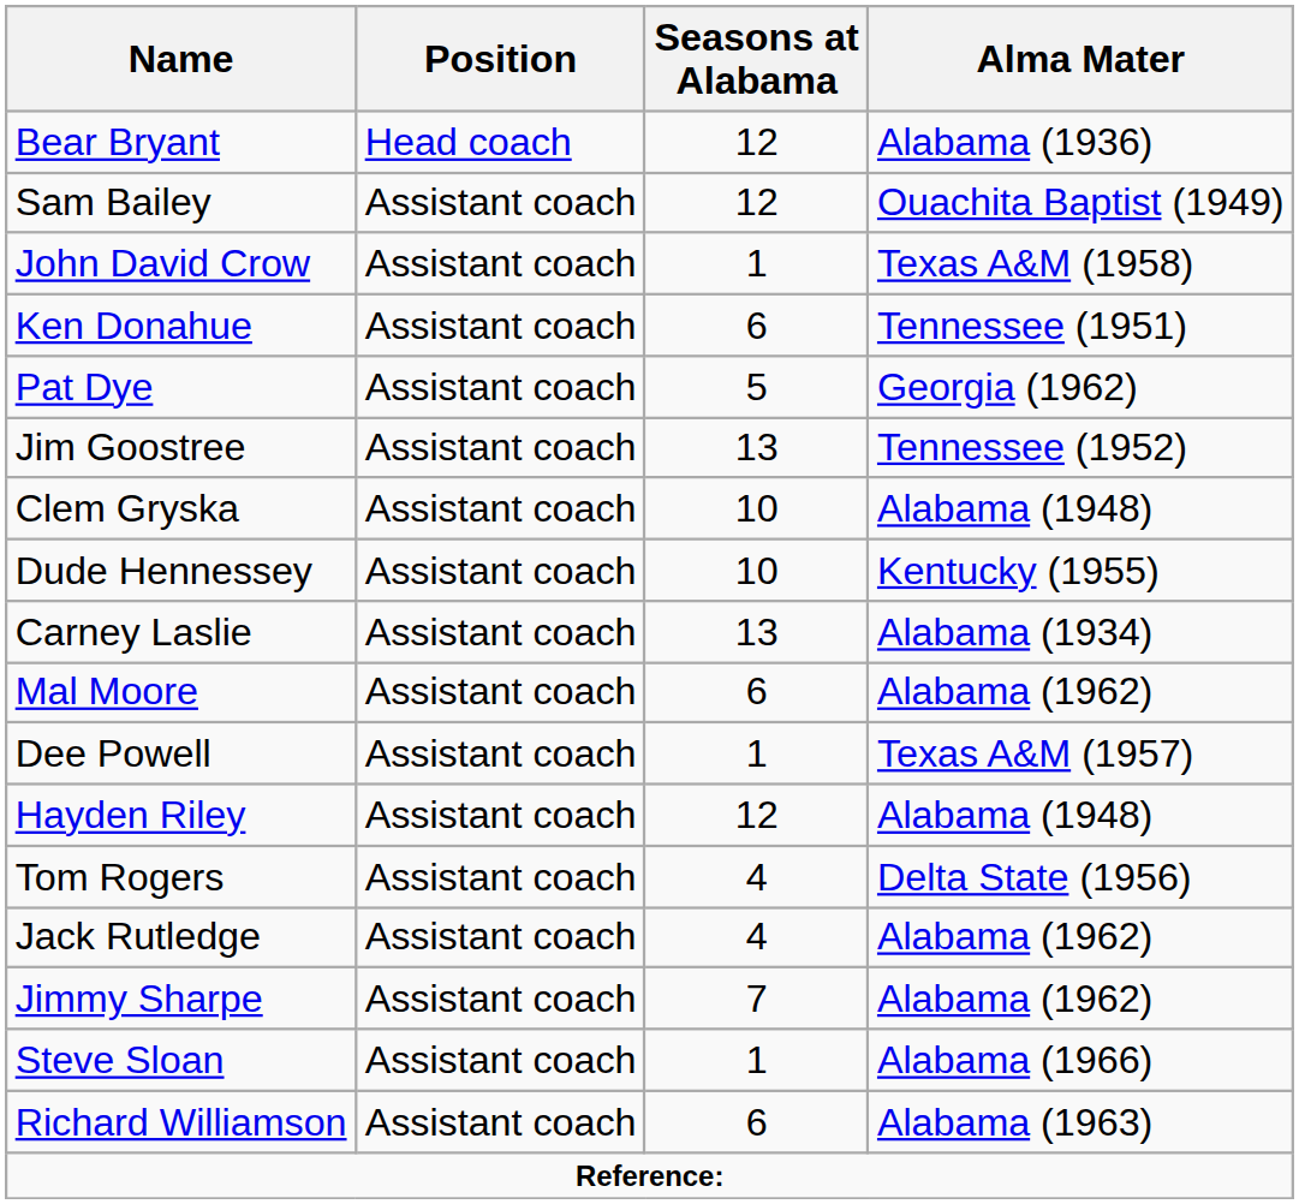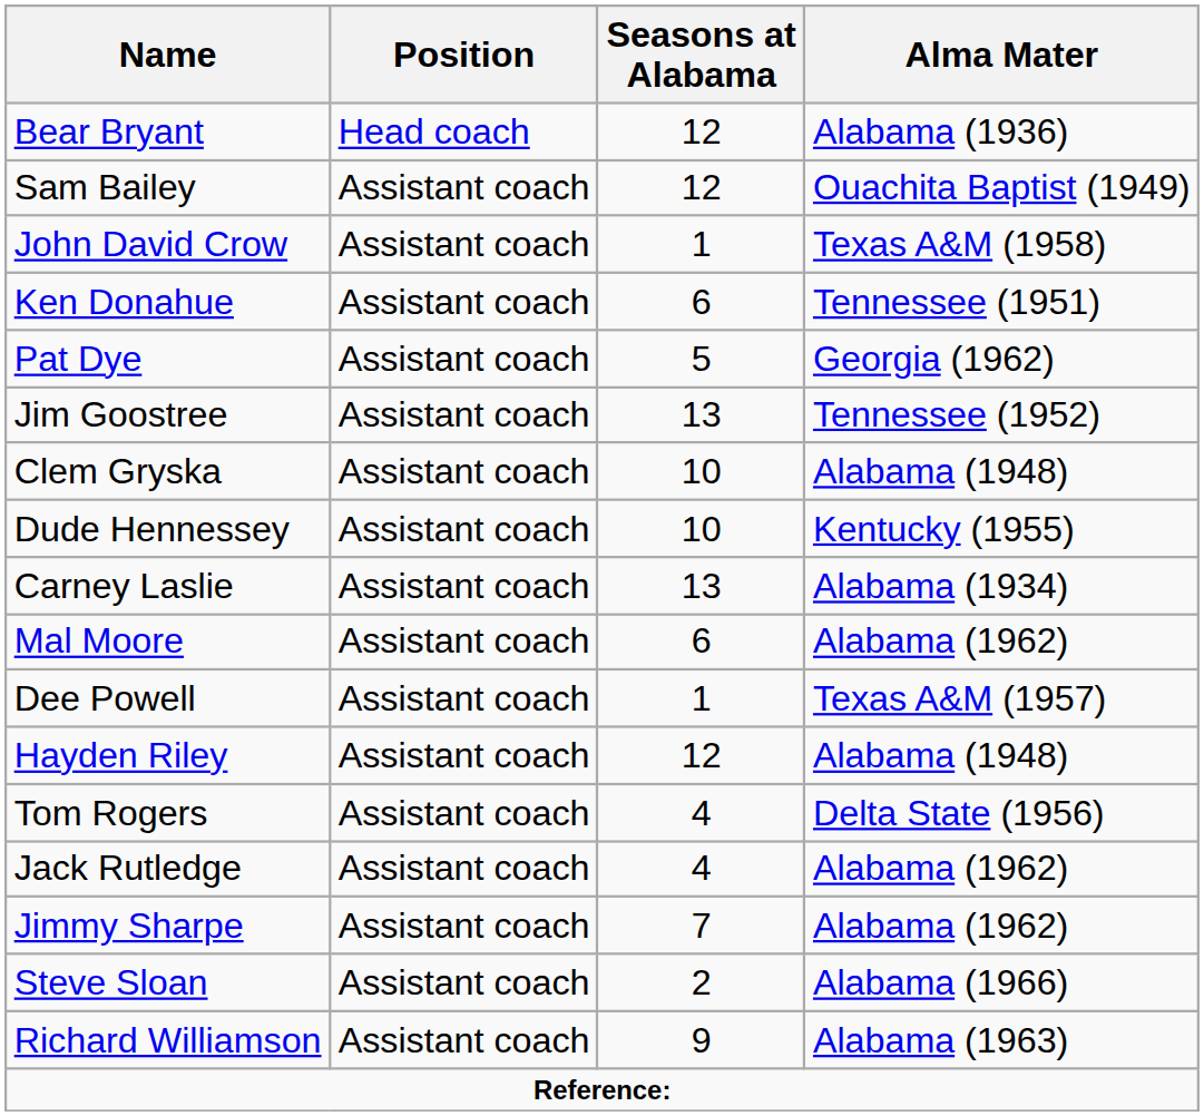 <table class="wikitable" border="1" style="font-size:90%;">
 <tr>
 <th>Name</th>
 <th>Position</th>
 <th>Seasons at<br>Alabama</th>
 <th>Alma Mater</th>
 </tr>
 <tr>
 <td><a href='#'>Bear Bryant</a></td>
 <td><a href='#'>Head coach</a></td>
 <td align=center>12</td>
 <td><a href='#'>Alabama</a> (1936)</td>
 </tr>
 <tr>
 <td>Sam Bailey</td>
 <td>Assistant coach</td>
 <td align=center>12</td>
 <td><a href='#'>Ouachita Baptist</a> (1949)</td>
 </tr>
 <tr>
 <td><a href='#'>John David Crow</a></td>
 <td>Assistant coach</td>
 <td align=center>1</td>
 <td><a href='#'>Texas A&M</a> (1958)</td>
 </tr>
 <tr>
 <td><a href='#'>Ken Donahue</a></td>
 <td>Assistant coach</td>
 <td align=center>6</td>
 <td><a href='#'>Tennessee</a> (1951)</td>
 </tr>
 <tr>
 <td><a href='#'>Pat Dye</a></td>
 <td>Assistant coach</td>
 <td align=center>5</td>
 <td><a href='#'>Georgia</a> (1962)</td>
 </tr>
 <tr>
 <td>Jim Goostree</td>
 <td>Assistant coach</td>
 <td align=center>13</td>
 <td><a href='#'>Tennessee</a> (1952)</td>
 </tr>
 <tr>
 <td>Clem Gryska</td>
 <td>Assistant coach</td>
 <td align=center>10</td>
 <td><a href='#'>Alabama</a> (1948)</td>
 </tr>
 <tr>
 <td>Dude Hennessey</td>
 <td>Assistant coach</td>
 <td align=center>10</td>
 <td><a href='#'>Kentucky</a> (1955)</td>
 </tr>
 <tr>
 <td>Carney Laslie</td>
 <td>Assistant coach</td>
 <td align=center>13</td>
 <td><a href='#'>Alabama</a> (1934)</td>
 </tr>
 <tr>
 <td><a href='#'>Mal Moore</a></td>
 <td>Assistant coach</td>
 <td align=center>6</td>
 <td><a href='#'>Alabama</a> (1962)</td>
 </tr>
 <tr>
 <td>Dee Powell</td>
 <td>Assistant coach</td>
 <td align=center>1</td>
 <td><a href='#'>Texas A&M</a> (1957)</td>
 </tr>
 <tr>
 <td><a href='#'>Hayden Riley</a></td>
 <td>Assistant coach</td>
 <td align=center>12</td>
 <td><a href='#'>Alabama</a>  (1948)</td>
 </tr>
 <tr>
 <td>Tom Rogers</td>
 <td>Assistant coach</td>
 <td align=center>4</td>
 <td><a href='#'>Delta State</a> (1956)</td>
 </tr>
 <tr>
 <td>Jack Rutledge</td>
 <td>Assistant coach</td>
 <td align=center>4</td>
 <td><a href='#'>Alabama</a>  (1962)</td>
 </tr>
 <tr>
 <td><a href='#'>Jimmy Sharpe</a></td>
 <td>Assistant coach</td>
 <td align=center>7</td>
 <td><a href='#'>Alabama</a> (1962)</td>
 </tr>
 <tr>
 <td><a href='#'>Steve Sloan</a></td>
 <td>Assistant coach</td>
-<td align=center>1</td>
+<td align=center>2</td>
 <td><a href='#'>Alabama</a> (1966)</td>
 </tr>
 <tr>
 <td><a href='#'>Richard Williamson</a></td>
 <td>Assistant coach</td>
-<td align=center>6</td>
+<td align=center>9</td>
 <td><a href='#'>Alabama</a> (1963)</td>
 </tr>
 <tr>
 <td colspan="4" style="font-size: 8pt" align="center"><strong>Reference:</strong></td>
 </tr>
 </table>
